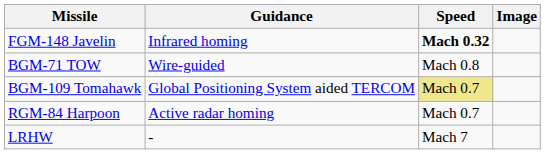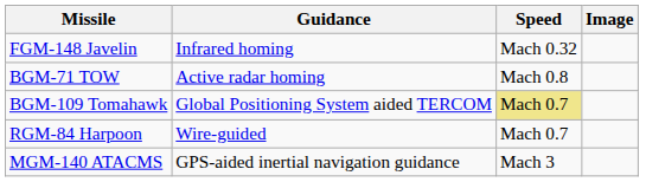 <table class="wikitable">
 <tr>
 <th>Missile</th>
 <th>Guidance</th>
 <th>Speed</th>
 <th>Image</th>
 </tr>
 <tr>
 <td><a href='#'>FGM-148 Javelin</a></td>
 <td><a href='#'>Infrared homing</a></td>
-<td><strong>Mach 0.32</strong></td>
+<td>Mach 0.32</td>
 <td></td>
 </tr>
 <tr>
 <td><a href='#'>BGM-71 TOW</a></td>
-<td><a href='#'>Wire-guided</a></td>
+<td><a href='#'>Active radar homing</a></td>
 <td>Mach 0.8</td>
 <td></td>
 </tr>
 <tr>
 <td><a href='#'>BGM-109 Tomahawk</a></td>
 <td><a href='#'>Global Positioning System</a> aided <a href='#'>TERCOM</a></td>
 <td style="background: khaki;">Mach 0.7</td>
 <td></td>
 </tr>
 <tr>
 <td><a href='#'>RGM-84 Harpoon</a></td>
-<td><a href='#'>Active radar homing</a></td>
+<td><a href='#'>Wire-guided</a></td>
 <td>Mach 0.7</td>
 <td></td>
 </tr>
 <tr>
-<td><a href='#'>LRHW</a></td>
-<td>-</td>
-<td>Mach 7</td>
+<td><a href='#'>MGM-140 ATACMS</a></td>
+<td>GPS-aided inertial navigation guidance</td>
+<td>Mach 3</td>
 <td></td>
 </tr>
 </table>
